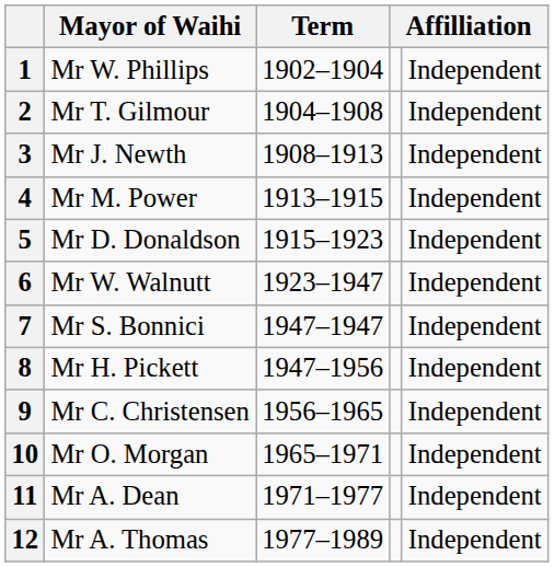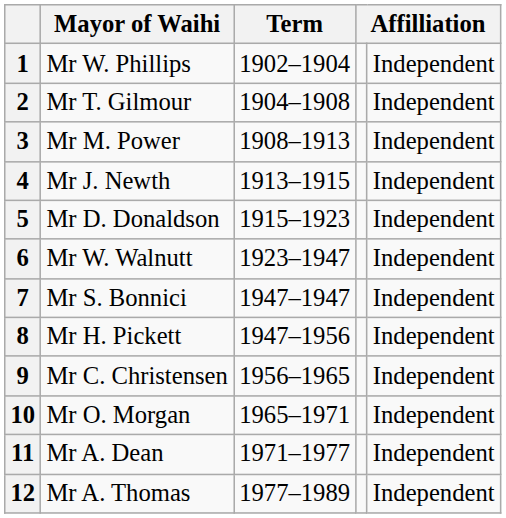 <table class="wikitable">
 <tr>
 <th></th>
 <th>Mayor of Waihi</th>
 <th>Term</th>
 <th colspan="2">Affilliation</th>
 </tr>
 <tr>
 <th>1</th>
 <td>Mr W. Phillips</td>
 <td>1902–1904</td>
 <td></td>
 <td>Independent</td>
 </tr>
 <tr>
 <th>2</th>
 <td>Mr T. Gilmour</td>
 <td>1904–1908</td>
 <td></td>
 <td>Independent</td>
 </tr>
 <tr>
 <th>3</th>
-<td>Mr J. Newth</td>
+<td>Mr M. Power</td>
 <td>1908–1913</td>
 <td></td>
 <td>Independent</td>
 </tr>
 <tr>
 <th>4</th>
-<td>Mr M. Power</td>
+<td>Mr J. Newth</td>
 <td>1913–1915</td>
 <td></td>
 <td>Independent</td>
 </tr>
 <tr>
 <th>5</th>
 <td>Mr D. Donaldson</td>
 <td>1915–1923</td>
 <td></td>
 <td>Independent</td>
 </tr>
 <tr>
 <th>6</th>
 <td>Mr W. Walnutt</td>
 <td>1923–1947</td>
 <td></td>
 <td>Independent</td>
 </tr>
 <tr>
 <th>7</th>
 <td>Mr S. Bonnici</td>
 <td>1947–1947</td>
 <td></td>
 <td>Independent</td>
 </tr>
 <tr>
 <th>8</th>
 <td>Mr H. Pickett</td>
 <td>1947–1956</td>
 <td></td>
 <td>Independent</td>
 </tr>
 <tr>
 <th>9</th>
 <td>Mr C. Christensen</td>
 <td>1956–1965</td>
 <td></td>
 <td>Independent</td>
 </tr>
 <tr>
 <th>10</th>
 <td>Mr O. Morgan</td>
 <td>1965–1971</td>
 <td></td>
 <td>Independent</td>
 </tr>
 <tr>
 <th>11</th>
 <td>Mr A. Dean</td>
 <td>1971–1977</td>
 <td></td>
 <td>Independent</td>
 </tr>
 <tr>
 <th>12</th>
 <td>Mr A. Thomas</td>
 <td>1977–1989</td>
 <td></td>
 <td>Independent</td>
 </tr>
 </table>
